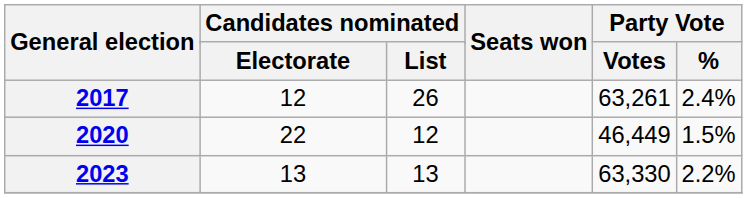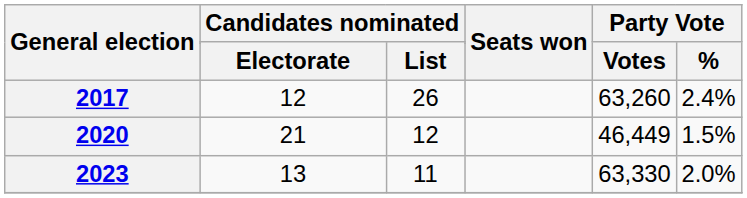 <table class=wikitable>
 <tr>
 <th rowspan="3">General election</th>
 <th colspan="2" rowspan="2">Candidates nominated</th>
 <th rowspan="3">Seats won</th>
 <th colspan="2">Party Vote</th>
 </tr>
 <tr>
 <th rowspan="2">Votes</th>
 <th rowspan="2">%</th>
 </tr>
 <tr align="center">
 <th>Electorate</th>
 <th>List</th>
 </tr>
 <tr align="center">
 <th><a href='#'>2017</a></th>
 <td>12</td>
 <td>26</td>
 <td></td>
-<td>63,261</td>
+<td>63,260</td>
 <td>2.4% </td>
 </tr>
 <tr align="center">
 <th><a href='#'>2020</a></th>
-<td>22</td>
+<td>21</td>
 <td>12</td>
 <td></td>
 <td>46,449</td>
 <td>1.5% </td>
 </tr>
 <tr align="center">
 <th><a href='#'>2023</a></th>
 <td>13</td>
-<td>13</td>
+<td>11</td>
 <td></td>
 <td>63,330</td>
-<td>2.2% </td>
+<td>2.0% </td>
 </tr>
 <tr>
 </tr>
 </table>
